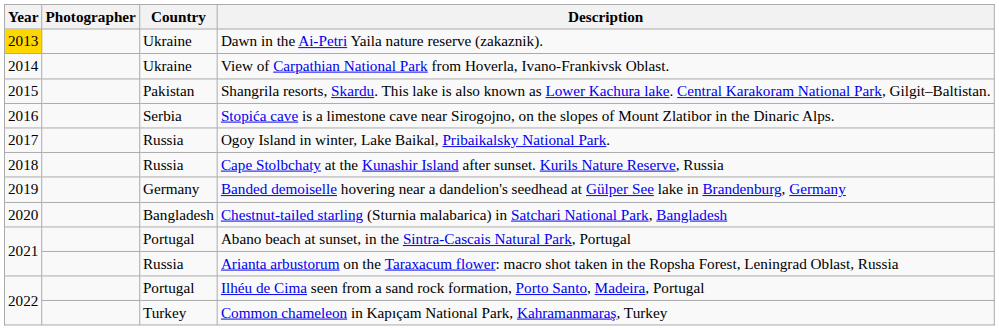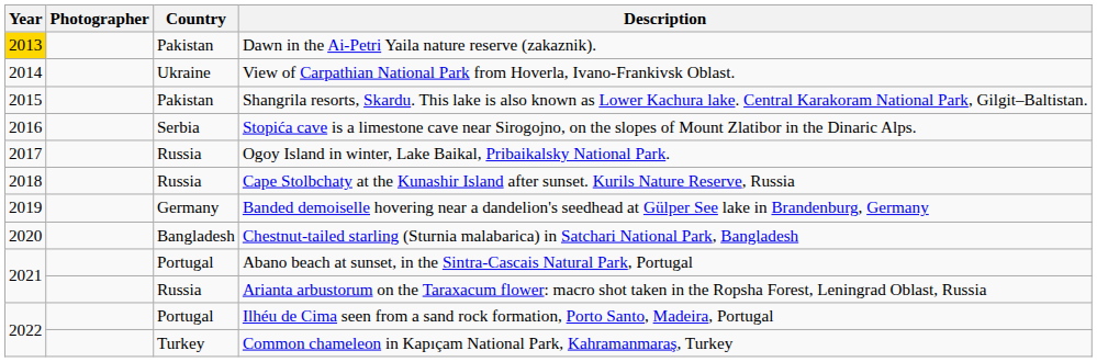 <table class="wikitable" style="font-size:97%;">
 <tr>
 <th>Year</th>
 <th>Photographer</th>
 <th>Country</th>
 <th>Description</th>
 </tr>
 <tr>
 <td style="background: gold;">2013</td>
 <td></td>
-<td> Ukraine</td>
+<td> Pakistan</td>
 <td>Dawn in the <a href='#'>Ai-Petri</a> Yaila nature reserve (zakaznik).</td>
 </tr>
 <tr>
 <td>2014</td>
 <td></td>
 <td> Ukraine</td>
 <td>View of <a href='#'>Carpathian National Park</a> from Hoverla, Ivano-Frankivsk Oblast.</td>
 </tr>
 <tr>
 <td>2015</td>
 <td></td>
 <td> Pakistan</td>
 <td>Shangrila resorts, <a href='#'>Skardu</a>. This lake is also known as <a href='#'>Lower Kachura lake</a>. <a href='#'>Central Karakoram National Park</a>, Gilgit–Baltistan.</td>
 </tr>
 <tr>
 <td>2016</td>
 <td></td>
 <td> Serbia</td>
 <td><a href='#'>Stopića cave</a> is a limestone cave near Sirogojno, on the slopes of Mount Zlatibor in the Dinaric Alps.</td>
 </tr>
 <tr>
 <td>2017</td>
 <td></td>
 <td> Russia</td>
 <td>Ogoy Island in winter, Lake Baikal, <a href='#'>Pribaikalsky National Park</a>.</td>
 </tr>
 <tr>
 <td>2018</td>
 <td></td>
 <td> Russia</td>
 <td><a href='#'>Cape Stolbchaty</a> at the <a href='#'>Kunashir Island</a> after sunset. <a href='#'>Kurils Nature Reserve</a>, Russia</td>
 </tr>
 <tr>
 <td>2019</td>
 <td></td>
 <td> Germany</td>
 <td><a href='#'>Banded demoiselle</a> hovering near a dandelion's seedhead at <a href='#'>Gülper See</a> lake in <a href='#'>Brandenburg</a>, <a href='#'>Germany</a></td>
 </tr>
 <tr>
 <td>2020</td>
 <td></td>
 <td> Bangladesh</td>
 <td><a href='#'>Chestnut-tailed starling</a> (Sturnia malabarica) in <a href='#'>Satchari National Park</a>, <a href='#'>Bangladesh</a></td>
 </tr>
 <tr>
 <td rowspan="2">2021</td>
 <td></td>
 <td> Portugal</td>
 <td>Abano beach at sunset, in the <a href='#'>Sintra-Cascais Natural Park</a>, Portugal</td>
 </tr>
 <tr>
 <td></td>
 <td> Russia</td>
 <td><a href='#'>Arianta arbustorum</a> on the <a href='#'>Taraxacum flower</a>: macro shot taken in the Ropsha Forest, Leningrad Oblast, Russia</td>
 </tr>
 <tr>
 <td rowspan="2">2022</td>
 <td></td>
 <td> Portugal</td>
 <td><a href='#'>Ilhéu de Cima</a> seen from a sand rock formation, <a href='#'>Porto Santo</a>, <a href='#'>Madeira</a>, Portugal</td>
 </tr>
 <tr>
 <td></td>
 <td> Turkey</td>
 <td><a href='#'>Common chameleon</a> in Kapıçam National Park, <a href='#'>Kahramanmaraş</a>, Turkey</td>
 </tr>
 </table>
